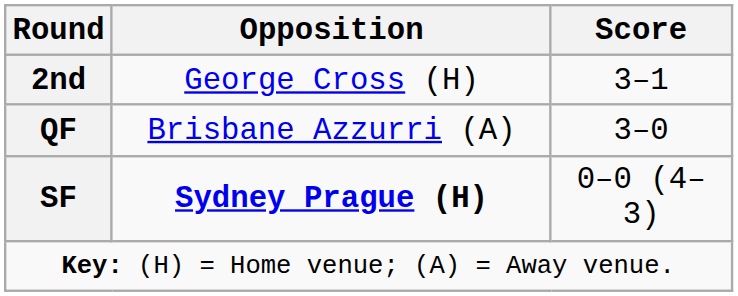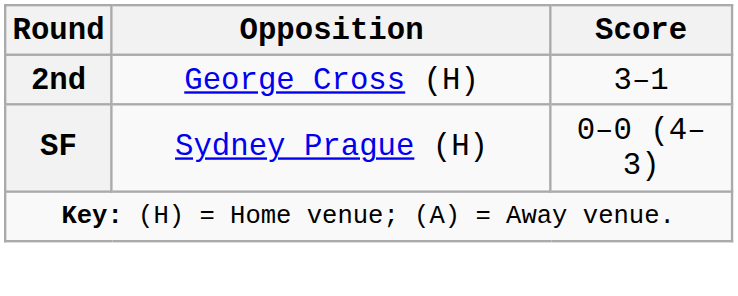 <table class="wikitable plainrowheaders" style="text-align:center">
 <tr>
 <th scope="col" style="width:25px">Round</th>
 <th scope="col" style="width:180px">Opposition</th>
 <th scope="col" style="width:70px">Score</th>
 </tr>
 <tr>
 <th scope=row style="text-align:center">2nd</th>
 <td><a href='#'>George Cross</a> (H)</td>
 <td>3–1</td>
 </tr>
 <tr>
-<th scope=row style="text-align:center">QF</th>
-<td><a href='#'>Brisbane Azzurri</a> (A)</td>
-<td>3–0</td>
-</tr>
-<tr>
 <th scope=row style="text-align:center">SF</th>
-<td><strong><a href='#'>Sydney Prague</a> (H)</strong></td>
+<td><a href='#'>Sydney Prague</a> (H)</td>
 <td>0–0 (4–3)</td>
 </tr>
 <tr>
 <td colspan="3"><small><strong>Key:</strong> (H) = Home venue; (A) = Away venue.</small></td>
 </tr>
 </table>
